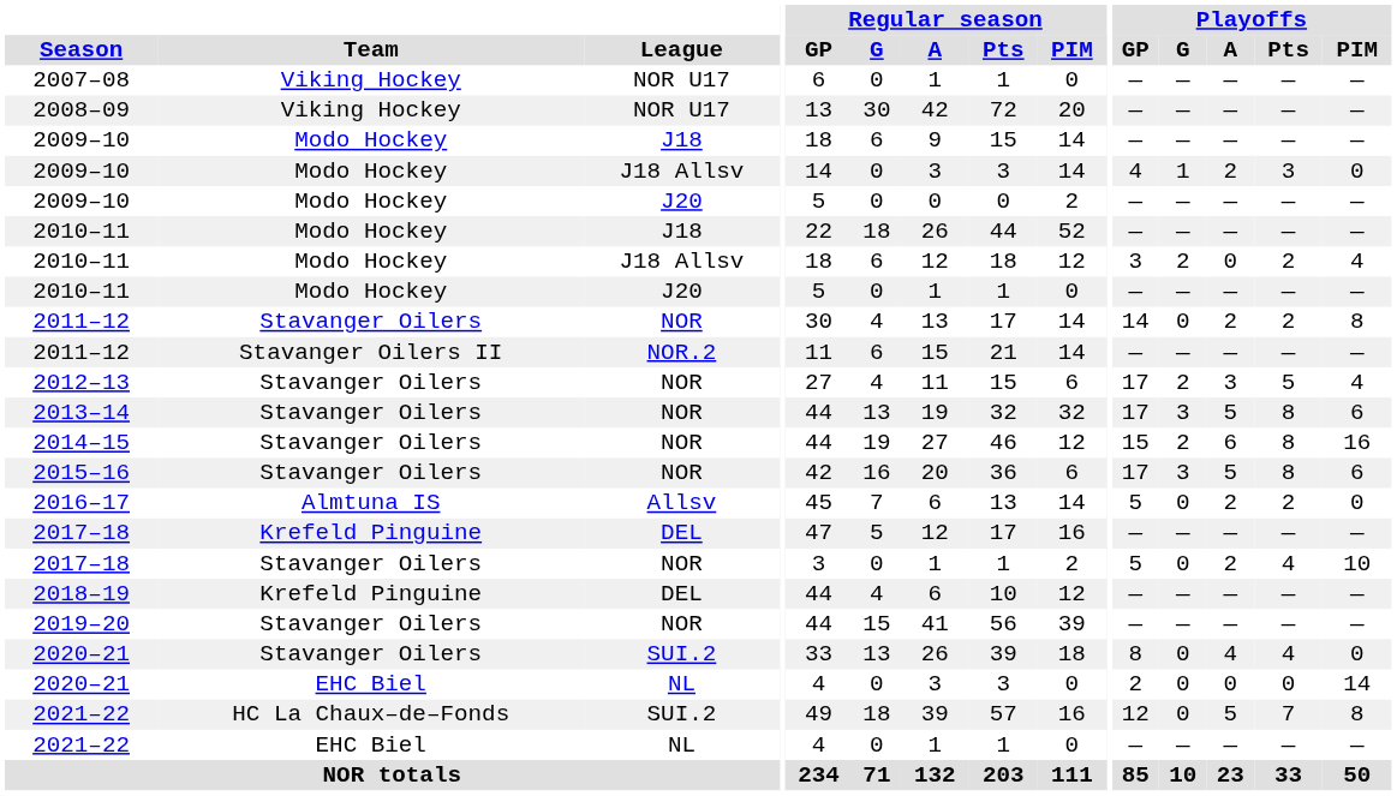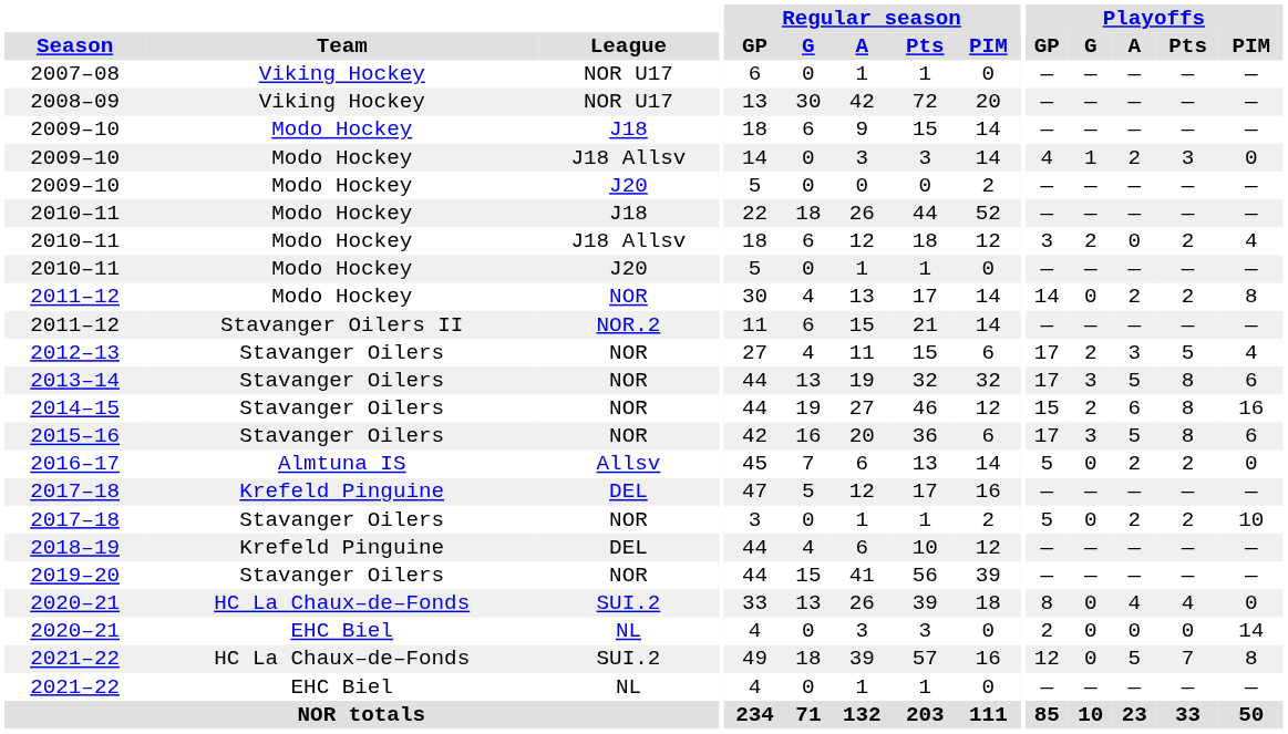 <table border="0" cellpadding="1" cellspacing="0" style="text-align:center; width:60em">
 <tr bgcolor="#e0e0e0">
 <th colspan="3" bgcolor="#ffffff"></th>
 <th rowspan="99" bgcolor="#ffffff"></th>
 <th colspan="5"><a href='#'>Regular season</a></th>
 <th rowspan="99" bgcolor="#ffffff"></th>
 <th colspan="5"><a href='#'>Playoffs</a></th>
 </tr>
 <tr bgcolor="#e0e0e0">
 <th><a href='#'>Season</a></th>
 <th>Team</th>
 <th>League</th>
 <th>GP</th>
 <th><a href='#'>G</a></th>
 <th><a href='#'>A</a></th>
 <th><a href='#'>Pts</a></th>
 <th><a href='#'>PIM</a></th>
 <th>GP</th>
 <th>G</th>
 <th>A</th>
 <th>Pts</th>
 <th>PIM</th>
 </tr>
 <tr>
 <td>2007–08</td>
 <td><a href='#'>Viking Hockey</a></td>
 <td>NOR U17</td>
 <td>6</td>
 <td>0</td>
 <td>1</td>
 <td>1</td>
 <td>0</td>
 <td>—</td>
 <td>—</td>
 <td>—</td>
 <td>—</td>
 <td>—</td>
 </tr>
 <tr bgcolor="#f0f0f0">
 <td>2008–09</td>
 <td>Viking Hockey</td>
 <td>NOR U17</td>
 <td>13</td>
 <td>30</td>
 <td>42</td>
 <td>72</td>
 <td>20</td>
 <td>—</td>
 <td>—</td>
 <td>—</td>
 <td>—</td>
 <td>—</td>
 </tr>
 <tr>
 <td>2009–10</td>
 <td><a href='#'>Modo Hockey</a></td>
 <td><a href='#'>J18</a></td>
 <td>18</td>
 <td>6</td>
 <td>9</td>
 <td>15</td>
 <td>14</td>
 <td>—</td>
 <td>—</td>
 <td>—</td>
 <td>—</td>
 <td>—</td>
 </tr>
 <tr bgcolor="#f0f0f0">
 <td>2009–10</td>
 <td>Modo Hockey</td>
 <td>J18 Allsv</td>
 <td>14</td>
 <td>0</td>
 <td>3</td>
 <td>3</td>
 <td>14</td>
 <td>4</td>
 <td>1</td>
 <td>2</td>
 <td>3</td>
 <td>0</td>
 </tr>
 <tr>
 <td>2009–10</td>
 <td>Modo Hockey</td>
 <td><a href='#'>J20</a></td>
 <td>5</td>
 <td>0</td>
 <td>0</td>
 <td>0</td>
 <td>2</td>
 <td>—</td>
 <td>—</td>
 <td>—</td>
 <td>—</td>
 <td>—</td>
 </tr>
 <tr bgcolor="#f0f0f0">
 <td>2010–11</td>
 <td>Modo Hockey</td>
 <td>J18</td>
 <td>22</td>
 <td>18</td>
 <td>26</td>
 <td>44</td>
 <td>52</td>
 <td>—</td>
 <td>—</td>
 <td>—</td>
 <td>—</td>
 <td>—</td>
 </tr>
 <tr>
 <td>2010–11</td>
 <td>Modo Hockey</td>
 <td>J18 Allsv</td>
 <td>18</td>
 <td>6</td>
 <td>12</td>
 <td>18</td>
 <td>12</td>
 <td>3</td>
 <td>2</td>
 <td>0</td>
 <td>2</td>
 <td>4</td>
 </tr>
 <tr bgcolor="#f0f0f0">
 <td>2010–11</td>
 <td>Modo Hockey</td>
 <td>J20</td>
 <td>5</td>
 <td>0</td>
 <td>1</td>
 <td>1</td>
 <td>0</td>
 <td>—</td>
 <td>—</td>
 <td>—</td>
 <td>—</td>
 <td>—</td>
 </tr>
 <tr>
 <td><a href='#'>2011–12</a></td>
-<td><a href='#'>Stavanger Oilers</a></td>
+<td>Modo Hockey</td>
 <td><a href='#'>NOR</a></td>
 <td>30</td>
 <td>4</td>
 <td>13</td>
 <td>17</td>
 <td>14</td>
 <td>14</td>
 <td>0</td>
 <td>2</td>
 <td>2</td>
 <td>8</td>
 </tr>
 <tr bgcolor="#f0f0f0">
 <td>2011–12</td>
 <td>Stavanger Oilers II</td>
 <td><a href='#'>NOR.2</a></td>
 <td>11</td>
 <td>6</td>
 <td>15</td>
 <td>21</td>
 <td>14</td>
 <td>—</td>
 <td>—</td>
 <td>—</td>
 <td>—</td>
 <td>—</td>
 </tr>
 <tr>
 <td><a href='#'>2012–13</a></td>
 <td>Stavanger Oilers</td>
 <td>NOR</td>
 <td>27</td>
 <td>4</td>
 <td>11</td>
 <td>15</td>
 <td>6</td>
 <td>17</td>
 <td>2</td>
 <td>3</td>
 <td>5</td>
 <td>4</td>
 </tr>
 <tr bgcolor="#f0f0f0">
 <td><a href='#'>2013–14</a></td>
 <td>Stavanger Oilers</td>
 <td>NOR</td>
 <td>44</td>
 <td>13</td>
 <td>19</td>
 <td>32</td>
 <td>32</td>
 <td>17</td>
 <td>3</td>
 <td>5</td>
 <td>8</td>
 <td>6</td>
 </tr>
 <tr>
 <td><a href='#'>2014–15</a></td>
 <td>Stavanger Oilers</td>
 <td>NOR</td>
 <td>44</td>
 <td>19</td>
 <td>27</td>
 <td>46</td>
 <td>12</td>
 <td>15</td>
 <td>2</td>
 <td>6</td>
 <td>8</td>
 <td>16</td>
 </tr>
 <tr bgcolor="#f0f0f0">
 <td><a href='#'>2015–16</a></td>
 <td>Stavanger Oilers</td>
 <td>NOR</td>
 <td>42</td>
 <td>16</td>
 <td>20</td>
 <td>36</td>
 <td>6</td>
 <td>17</td>
 <td>3</td>
 <td>5</td>
 <td>8</td>
 <td>6</td>
 </tr>
 <tr>
 <td><a href='#'>2016–17</a></td>
 <td><a href='#'>Almtuna IS</a></td>
 <td><a href='#'>Allsv</a></td>
 <td>45</td>
 <td>7</td>
 <td>6</td>
 <td>13</td>
 <td>14</td>
 <td>5</td>
 <td>0</td>
 <td>2</td>
 <td>2</td>
 <td>0</td>
 </tr>
 <tr bgcolor="#f0f0f0">
 <td><a href='#'>2017–18</a></td>
 <td><a href='#'>Krefeld Pinguine</a></td>
 <td><a href='#'>DEL</a></td>
 <td>47</td>
 <td>5</td>
 <td>12</td>
 <td>17</td>
 <td>16</td>
 <td>—</td>
 <td>—</td>
 <td>—</td>
 <td>—</td>
 <td>—</td>
 </tr>
 <tr>
 <td><a href='#'>2017–18</a></td>
 <td>Stavanger Oilers</td>
 <td>NOR</td>
 <td>3</td>
 <td>0</td>
 <td>1</td>
 <td>1</td>
 <td>2</td>
 <td>5</td>
 <td>0</td>
 <td>2</td>
-<td>4</td>
+<td>2</td>
 <td>10</td>
 </tr>
 <tr bgcolor="#f0f0f0">
 <td><a href='#'>2018–19</a></td>
 <td>Krefeld Pinguine</td>
 <td>DEL</td>
 <td>44</td>
 <td>4</td>
 <td>6</td>
 <td>10</td>
 <td>12</td>
 <td>—</td>
 <td>—</td>
 <td>—</td>
 <td>—</td>
 <td>—</td>
 </tr>
 <tr>
 <td><a href='#'>2019–20</a></td>
 <td>Stavanger Oilers</td>
 <td>NOR</td>
 <td>44</td>
 <td>15</td>
 <td>41</td>
 <td>56</td>
 <td>39</td>
 <td>—</td>
 <td>—</td>
 <td>—</td>
 <td>—</td>
 <td>—</td>
 </tr>
 <tr bgcolor="#f0f0f0">
 <td><a href='#'>2020–21</a></td>
-<td>Stavanger Oilers</td>
+<td><a href='#'>HC La Chaux–de–Fonds</a></td>
 <td><a href='#'>SUI.2</a></td>
 <td>33</td>
 <td>13</td>
 <td>26</td>
 <td>39</td>
 <td>18</td>
 <td>8</td>
 <td>0</td>
 <td>4</td>
 <td>4</td>
 <td>0</td>
 </tr>
 <tr>
 <td><a href='#'>2020–21</a></td>
 <td><a href='#'>EHC Biel</a></td>
 <td><a href='#'>NL</a></td>
 <td>4</td>
 <td>0</td>
 <td>3</td>
 <td>3</td>
 <td>0</td>
 <td>2</td>
 <td>0</td>
 <td>0</td>
 <td>0</td>
 <td>14</td>
 </tr>
 <tr bgcolor="#f0f0f0">
 <td><a href='#'>2021–22</a></td>
 <td>HC La Chaux–de–Fonds</td>
 <td>SUI.2</td>
 <td>49</td>
 <td>18</td>
 <td>39</td>
 <td>57</td>
 <td>16</td>
 <td>12</td>
 <td>0</td>
 <td>5</td>
 <td>7</td>
 <td>8</td>
 </tr>
 <tr>
 <td><a href='#'>2021–22</a></td>
 <td>EHC Biel</td>
 <td>NL</td>
 <td>4</td>
 <td>0</td>
 <td>1</td>
 <td>1</td>
 <td>0</td>
 <td>—</td>
 <td>—</td>
 <td>—</td>
 <td>—</td>
 <td>—</td>
 </tr>
 <tr bgcolor="#e0e0e0">
 <th colspan="3">NOR totals</th>
 <th>234</th>
 <th>71</th>
 <th>132</th>
 <th>203</th>
 <th>111</th>
 <th>85</th>
 <th>10</th>
 <th>23</th>
 <th>33</th>
 <th>50</th>
 </tr>
 </table>
